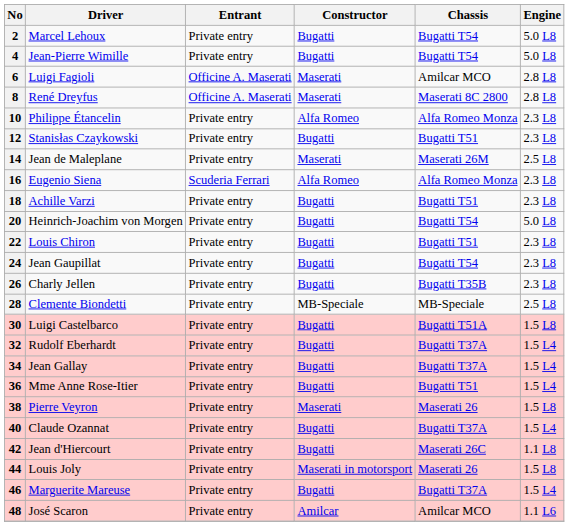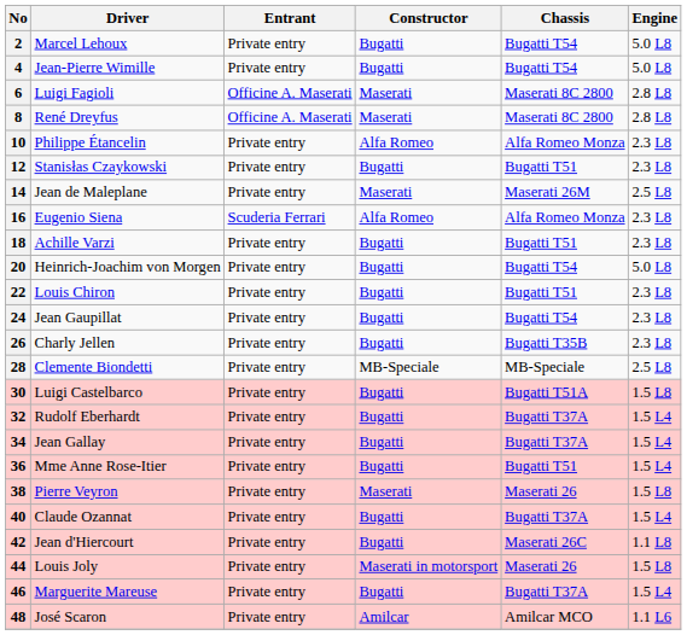 <table class="wikitable" style="font-size: 90%;">
 <tr>
 <th>No</th>
 <th>Driver</th>
 <th>Entrant</th>
 <th>Constructor</th>
 <th>Chassis</th>
 <th>Engine</th>
 </tr>
 <tr>
 <th>2</th>
 <td> <a href='#'>Marcel Lehoux</a></td>
 <td>Private entry</td>
 <td><a href='#'>Bugatti</a></td>
 <td><a href='#'>Bugatti T54</a></td>
 <td>5.0 <a href='#'>L8</a></td>
 </tr>
 <tr>
 <th>4</th>
 <td> <a href='#'>Jean-Pierre Wimille</a></td>
 <td>Private entry</td>
 <td><a href='#'>Bugatti</a></td>
 <td><a href='#'>Bugatti T54</a></td>
 <td>5.0 <a href='#'>L8</a></td>
 </tr>
 <tr>
 <th>6</th>
 <td> <a href='#'>Luigi Fagioli</a></td>
 <td><a href='#'>Officine A. Maserati</a></td>
 <td><a href='#'>Maserati</a></td>
-<td>Amilcar MCO</td>
+<td><a href='#'>Maserati 8C 2800</a></td>
 <td>2.8 <a href='#'>L8</a></td>
 </tr>
 <tr>
 <th>8</th>
 <td> <a href='#'>René Dreyfus</a></td>
 <td><a href='#'>Officine A. Maserati</a></td>
 <td><a href='#'>Maserati</a></td>
 <td><a href='#'>Maserati 8C 2800</a></td>
 <td>2.8 <a href='#'>L8</a></td>
 </tr>
 <tr>
 <th>10</th>
 <td> <a href='#'>Philippe Étancelin</a></td>
 <td>Private entry</td>
 <td><a href='#'>Alfa Romeo</a></td>
 <td><a href='#'>Alfa Romeo Monza</a></td>
 <td>2.3 <a href='#'>L8</a></td>
 </tr>
 <tr>
 <th>12</th>
 <td> <a href='#'>Stanisłas Czaykowski</a></td>
 <td>Private entry</td>
 <td><a href='#'>Bugatti</a></td>
 <td><a href='#'>Bugatti T51</a></td>
 <td>2.3 <a href='#'>L8</a></td>
 </tr>
 <tr>
 <th>14</th>
 <td> Jean de Maleplane</td>
 <td>Private entry</td>
 <td><a href='#'>Maserati</a></td>
 <td><a href='#'>Maserati 26M</a></td>
 <td>2.5 <a href='#'>L8</a></td>
 </tr>
 <tr>
 <th>16</th>
 <td> <a href='#'>Eugenio Siena</a></td>
 <td><a href='#'>Scuderia Ferrari</a></td>
 <td><a href='#'>Alfa Romeo</a></td>
 <td><a href='#'>Alfa Romeo Monza</a></td>
 <td>2.3 <a href='#'>L8</a></td>
 </tr>
 <tr>
 <th>18</th>
 <td> <a href='#'>Achille Varzi</a></td>
 <td>Private entry</td>
 <td><a href='#'>Bugatti</a></td>
 <td><a href='#'>Bugatti T51</a></td>
 <td>2.3 <a href='#'>L8</a></td>
 </tr>
 <tr>
 <th>20</th>
 <td> Heinrich-Joachim von Morgen</td>
 <td>Private entry</td>
 <td><a href='#'>Bugatti</a></td>
 <td><a href='#'>Bugatti T54</a></td>
 <td>5.0 <a href='#'>L8</a></td>
 </tr>
 <tr>
 <th>22</th>
 <td> <a href='#'>Louis Chiron</a></td>
 <td>Private entry</td>
 <td><a href='#'>Bugatti</a></td>
 <td><a href='#'>Bugatti T51</a></td>
 <td>2.3 <a href='#'>L8</a></td>
 </tr>
 <tr>
 <th>24</th>
 <td> Jean Gaupillat</td>
 <td>Private entry</td>
 <td><a href='#'>Bugatti</a></td>
 <td><a href='#'>Bugatti T54</a></td>
 <td>2.3 <a href='#'>L8</a></td>
 </tr>
 <tr>
 <th>26</th>
 <td> Charly Jellen</td>
 <td>Private entry</td>
 <td><a href='#'>Bugatti</a></td>
 <td><a href='#'>Bugatti T35B</a></td>
 <td>2.3 <a href='#'>L8</a></td>
 </tr>
 <tr>
 <th>28</th>
 <td> <a href='#'>Clemente Biondetti</a></td>
 <td>Private entry</td>
 <td>MB-Speciale</td>
 <td>MB-Speciale</td>
 <td>2.5 <a href='#'>L8</a></td>
 </tr>
 <tr style="background-color: #ffcccc">
 <td align="center"><strong>30</strong></td>
 <td> Luigi Castelbarco</td>
 <td>Private entry</td>
 <td><a href='#'>Bugatti</a></td>
 <td><a href='#'>Bugatti T51A</a></td>
 <td>1.5 <a href='#'>L8</a></td>
 </tr>
 <tr style="background-color: #ffcccc">
 <td align="center"><strong>32</strong></td>
 <td> Rudolf Eberhardt</td>
 <td>Private entry</td>
 <td><a href='#'>Bugatti</a></td>
 <td><a href='#'>Bugatti T37A</a></td>
 <td>1.5 <a href='#'>L4</a></td>
 </tr>
 <tr style="background-color: #ffcccc">
 <td align="center"><strong>34</strong></td>
 <td> Jean Gallay</td>
 <td>Private entry</td>
 <td><a href='#'>Bugatti</a></td>
 <td><a href='#'>Bugatti T37A</a></td>
 <td>1.5 <a href='#'>L4</a></td>
 </tr>
 <tr style="background-color: #ffcccc">
 <td align="center"><strong>36</strong></td>
 <td> Mme Anne Rose-Itier</td>
 <td>Private entry</td>
 <td><a href='#'>Bugatti</a></td>
 <td><a href='#'>Bugatti T51</a></td>
 <td>1.5 <a href='#'>L4</a></td>
 </tr>
 <tr style="background-color: #ffcccc">
 <td align="center"><strong>38</strong></td>
 <td> <a href='#'>Pierre Veyron</a></td>
 <td>Private entry</td>
 <td><a href='#'>Maserati</a></td>
 <td><a href='#'>Maserati 26</a></td>
 <td>1.5 <a href='#'>L8</a></td>
 </tr>
 <tr style="background-color: #ffcccc">
 <td align="center"><strong>40</strong></td>
 <td> Claude Ozannat</td>
 <td>Private entry</td>
 <td><a href='#'>Bugatti</a></td>
 <td><a href='#'>Bugatti T37A</a></td>
 <td>1.5 <a href='#'>L4</a></td>
 </tr>
 <tr style="background-color: #ffcccc">
 <td align="center"><strong>42</strong></td>
 <td> Jean d'Hiercourt</td>
 <td>Private entry</td>
 <td><a href='#'>Bugatti</a></td>
 <td><a href='#'>Maserati 26C</a></td>
 <td>1.1 <a href='#'>L8</a></td>
 </tr>
 <tr style="background-color: #ffcccc">
 <td align="center"><strong>44</strong></td>
 <td> Louis Joly</td>
 <td>Private entry</td>
 <td><a href='#'>Maserati in motorsport</a></td>
 <td><a href='#'>Maserati 26</a></td>
 <td>1.5 <a href='#'>L8</a></td>
 </tr>
 <tr style="background-color: #ffcccc">
 <td align="center"><strong>46</strong></td>
 <td> <a href='#'>Marguerite Mareuse</a></td>
 <td>Private entry</td>
 <td><a href='#'>Bugatti</a></td>
 <td><a href='#'>Bugatti T37A</a></td>
 <td>1.5 <a href='#'>L4</a></td>
 </tr>
 <tr style="background-color: #ffcccc">
 <td align="center"><strong>48</strong></td>
 <td> José Scaron</td>
 <td>Private entry</td>
 <td><a href='#'>Amilcar</a></td>
 <td>Amilcar MCO</td>
 <td>1.1 <a href='#'>L6</a></td>
 </tr>
 <tr>
 </tr>
 </table>
